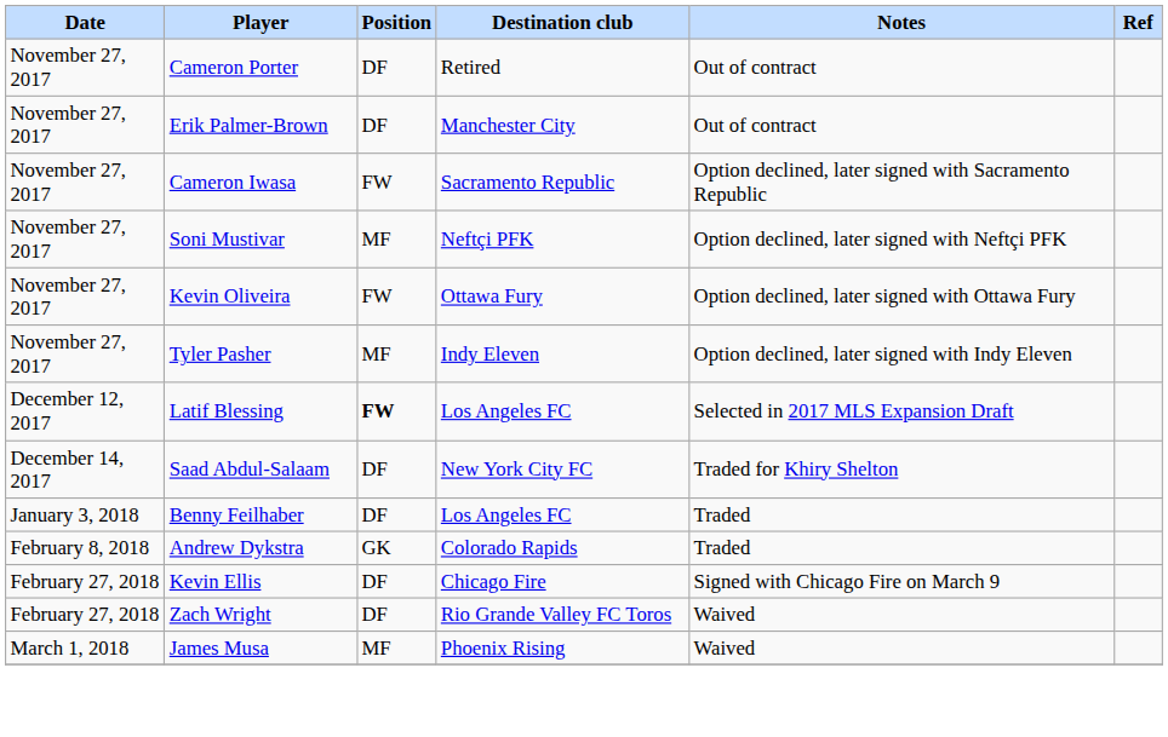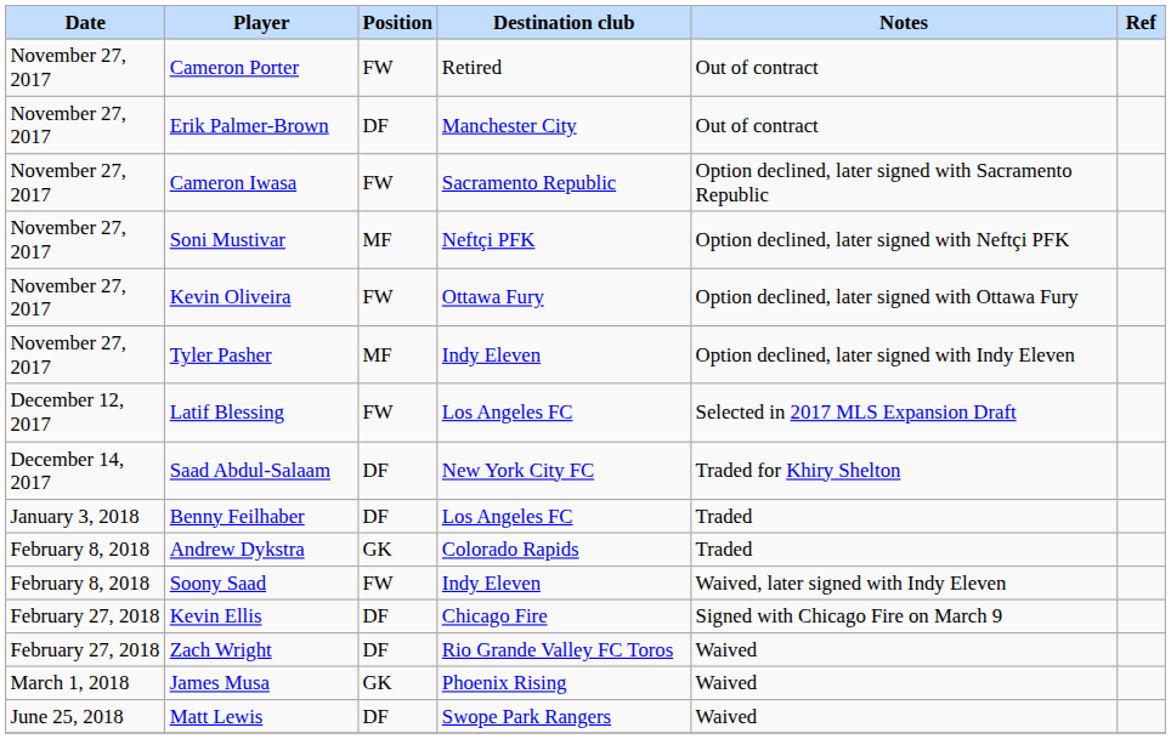 <table class="wikitable" style="text-align:left; font-size:95%;">
 <tr>
 <th style="background:#c2ddff; width:120px;">Date</th>
 <th style="background:#c2ddff; width:150px;">Player</th>
 <th style="background:#c2ddff; width:50px;">Position</th>
 <th style="background:#c2ddff; width:200px;">Destination club</th>
 <th style="background:#c2ddff; width:350px;">Notes</th>
 <th style="background:#c2ddff; width:30px;">Ref</th>
 </tr>
 <tr>
 <td>November 27, 2017</td>
 <td> <a href='#'>Cameron Porter</a></td>
-<td>DF</td>
+<td>FW</td>
 <td>Retired</td>
 <td>Out of contract</td>
 <td></td>
 </tr>
 <tr>
 <td>November 27, 2017</td>
 <td> <a href='#'>Erik Palmer-Brown</a></td>
 <td>DF</td>
 <td> <a href='#'>Manchester City</a></td>
 <td>Out of contract</td>
 <td></td>
 </tr>
 <tr>
 <td>November 27, 2017</td>
 <td> <a href='#'>Cameron Iwasa</a></td>
 <td>FW</td>
 <td> <a href='#'>Sacramento Republic</a></td>
 <td>Option declined, later signed with Sacramento Republic</td>
 <td></td>
 </tr>
 <tr>
 <td>November 27, 2017</td>
 <td> <a href='#'>Soni Mustivar</a></td>
 <td>MF</td>
 <td> <a href='#'>Neftçi PFK</a></td>
 <td>Option declined, later signed with Neftçi PFK</td>
 <td></td>
 </tr>
 <tr>
 <td>November 27, 2017</td>
 <td> <a href='#'>Kevin Oliveira</a></td>
 <td>FW</td>
 <td> <a href='#'>Ottawa Fury</a></td>
 <td>Option declined, later signed with Ottawa Fury</td>
 <td></td>
 </tr>
 <tr>
 <td>November 27, 2017</td>
 <td> <a href='#'>Tyler Pasher</a></td>
 <td>MF</td>
 <td> <a href='#'>Indy Eleven</a></td>
 <td>Option declined, later signed with Indy Eleven</td>
 <td></td>
 </tr>
 <tr>
 <td>December 12, 2017</td>
 <td> <a href='#'>Latif Blessing</a></td>
-<td><strong>FW</strong></td>
+<td>FW</td>
 <td> <a href='#'>Los Angeles FC</a></td>
 <td>Selected in <a href='#'>2017 MLS Expansion Draft</a></td>
 <td></td>
 </tr>
 <tr>
 <td>December 14, 2017</td>
 <td> <a href='#'>Saad Abdul-Salaam</a></td>
 <td>DF</td>
 <td> <a href='#'>New York City FC</a></td>
 <td>Traded for <a href='#'>Khiry Shelton</a></td>
 <td></td>
 </tr>
 <tr>
 <td>January 3, 2018</td>
 <td> <a href='#'>Benny Feilhaber</a></td>
 <td>DF</td>
 <td> <a href='#'>Los Angeles FC</a></td>
 <td>Traded</td>
 <td></td>
 </tr>
 <tr>
 <td>February 8, 2018</td>
 <td> <a href='#'>Andrew Dykstra</a></td>
 <td>GK</td>
 <td> <a href='#'>Colorado Rapids</a></td>
 <td>Traded</td>
 <td></td>
 </tr>
 <tr>
+<td>February 8, 2018</td>
+<td> <a href='#'>Soony Saad</a></td>
+<td>FW</td>
+<td> <a href='#'>Indy Eleven</a></td>
+<td>Waived, later signed with Indy Eleven</td>
+<td></td>
+</tr>
+<tr>
 <td>February 27, 2018</td>
 <td> <a href='#'>Kevin Ellis</a></td>
 <td>DF</td>
 <td> <a href='#'>Chicago Fire</a></td>
 <td>Signed with Chicago Fire on March 9</td>
 <td></td>
 </tr>
 <tr>
 <td>February 27, 2018</td>
 <td> <a href='#'>Zach Wright</a></td>
 <td>DF</td>
 <td> <a href='#'>Rio Grande Valley FC Toros</a></td>
 <td>Waived</td>
 <td></td>
 </tr>
 <tr>
 <td>March 1, 2018</td>
 <td> <a href='#'>James Musa</a></td>
-<td>MF</td>
+<td>GK</td>
 <td> <a href='#'>Phoenix Rising</a></td>
+<td>Waived</td>
+<td></td>
+</tr>
+<tr>
+<td>June 25, 2018</td>
+<td> <a href='#'>Matt Lewis</a></td>
+<td>DF</td>
+<td> <a href='#'>Swope Park Rangers</a></td>
 <td>Waived</td>
 <td></td>
 </tr>
 <tr>
 </tr>
 </table>
